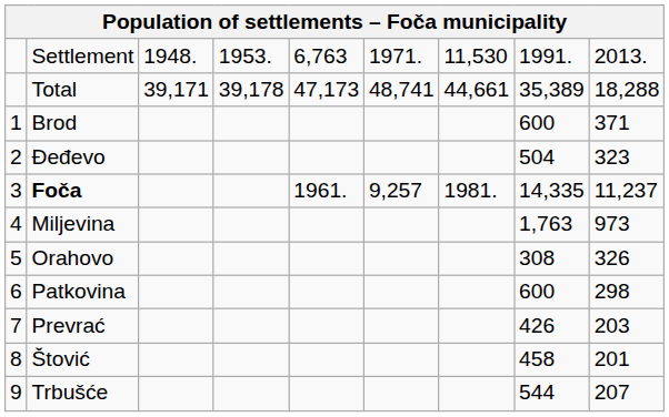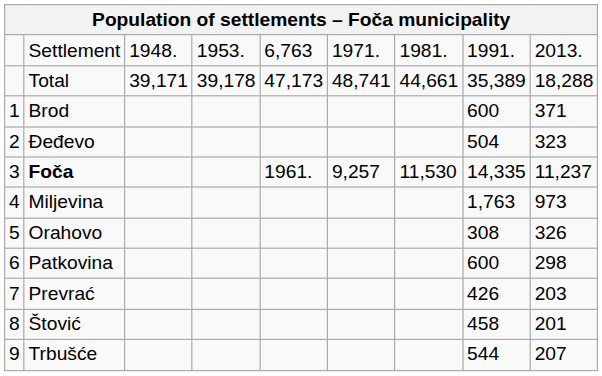 <table class="wikitable">
 <tr>
 <th colspan="9">Population of settlements – Foča municipality</th>
 </tr>
 <tr>
 <td></td>
 <td>Settlement</td>
 <td>1948.</td>
 <td>1953.</td>
 <td>6,763</td>
 <td>1971.</td>
-<td>11,530</td>
+<td>1981.</td>
 <td>1991.</td>
 <td>2013.</td>
 </tr>
 <tr>
 <td></td>
 <td>Total</td>
 <td>39,171</td>
 <td>39,178</td>
 <td>47,173</td>
 <td>48,741</td>
 <td>44,661</td>
 <td>35,389</td>
 <td>18,288</td>
 </tr>
 <tr>
 <td>1</td>
 <td>Brod</td>
 <td></td>
 <td></td>
 <td></td>
 <td></td>
 <td></td>
 <td>600</td>
 <td>371</td>
 </tr>
 <tr>
 <td>2</td>
 <td>Đeđevo</td>
 <td></td>
 <td></td>
 <td></td>
 <td></td>
 <td></td>
 <td>504</td>
 <td>323</td>
 </tr>
 <tr>
 <td>3</td>
 <td><strong>Foča</strong></td>
 <td></td>
 <td></td>
 <td>1961.</td>
 <td>9,257</td>
-<td>1981.</td>
+<td>11,530</td>
 <td>14,335</td>
 <td>11,237</td>
 </tr>
 <tr>
 <td>4</td>
 <td>Miljevina</td>
 <td></td>
 <td></td>
 <td></td>
 <td></td>
 <td></td>
 <td>1,763</td>
 <td>973</td>
 </tr>
 <tr>
 <td>5</td>
 <td>Orahovo</td>
 <td></td>
 <td></td>
 <td></td>
 <td></td>
 <td></td>
 <td>308</td>
 <td>326</td>
 </tr>
 <tr>
 <td>6</td>
 <td>Patkovina</td>
 <td></td>
 <td></td>
 <td></td>
 <td></td>
 <td></td>
 <td>600</td>
 <td>298</td>
 </tr>
 <tr>
 <td>7</td>
 <td>Prevrać</td>
 <td></td>
 <td></td>
 <td></td>
 <td></td>
 <td></td>
 <td>426</td>
 <td>203</td>
 </tr>
 <tr>
 <td>8</td>
 <td>Štović</td>
 <td></td>
 <td></td>
 <td></td>
 <td></td>
 <td></td>
 <td>458</td>
 <td>201</td>
 </tr>
 <tr>
 <td>9</td>
 <td>Trbušće</td>
 <td></td>
 <td></td>
 <td></td>
 <td></td>
 <td></td>
 <td>544</td>
 <td>207</td>
 </tr>
 </table>
